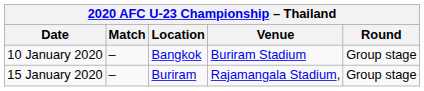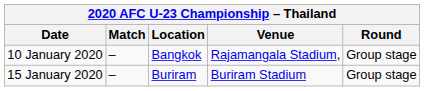 <table class="wikitable">
 <tr>
 <th colspan="5"><a href='#'>2020 AFC U-23 Championship</a> – Thailand</th>
 </tr>
 <tr>
 <th>Date</th>
 <th>Match</th>
 <th>Location</th>
 <th>Venue</th>
 <th>Round</th>
 </tr>
 <tr>
 <td>10 January 2020</td>
 <td> – </td>
 <td><a href='#'>Bangkok</a></td>
-<td><a href='#'>Buriram Stadium</a></td>
+<td><a href='#'>Rajamangala Stadium</a>,</td>
 <td>Group stage</td>
 </tr>
 <tr>
 <td>15 January 2020</td>
 <td> – </td>
 <td><a href='#'>Buriram</a></td>
-<td><a href='#'>Rajamangala Stadium</a>,</td>
+<td><a href='#'>Buriram Stadium</a></td>
 <td>Group stage</td>
 </tr>
 </table>
